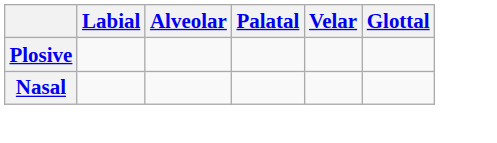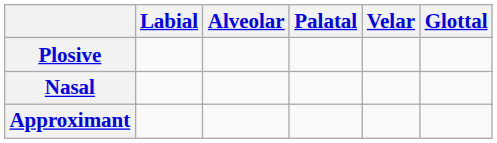 <table class="wikitable" style=text-align:center>
 <tr>
 <th></th>
 <th><a href='#'>Labial</a></th>
 <th><a href='#'>Alveolar</a></th>
 <th><a href='#'>Palatal</a></th>
 <th><a href='#'>Velar</a></th>
 <th><a href='#'>Glottal</a></th>
 </tr>
 <tr>
 <th><a href='#'>Plosive</a></th>
 <td></td>
 <td></td>
 <td></td>
 <td></td>
 <td></td>
 </tr>
 <tr>
 <th><a href='#'>Nasal</a></th>
 <td></td>
 <td></td>
 <td></td>
 <td></td>
 <td></td>
 </tr>
+<tr>
+<th><a href='#'>Approximant</a></th>
+<td></td>
+<td></td>
+<td></td>
+<td></td>
+<td></td>
+</tr>
 </table>
